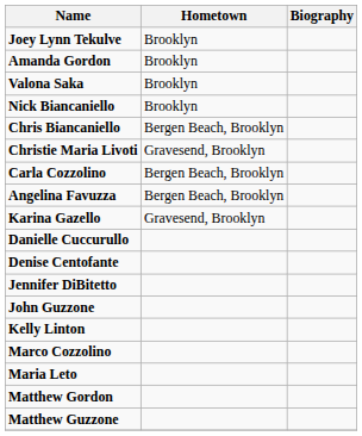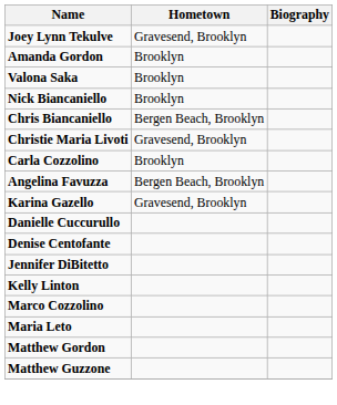 <table class="wikitable">
 <tr>
 <th>Name</th>
 <th>Hometown</th>
 <th>Biography</th>
 </tr>
 <tr>
 <td><strong>Joey Lynn Tekulve</strong></td>
-<td>Brooklyn</td>
+<td>Gravesend, Brooklyn</td>
 <td></td>
 </tr>
 <tr>
 <td><strong>Amanda Gordon</strong></td>
 <td>Brooklyn</td>
 <td></td>
 </tr>
 <tr>
 <td><strong>Valona Saka</strong></td>
 <td>Brooklyn</td>
 <td></td>
 </tr>
 <tr>
 <td><strong>Nick Biancaniello</strong></td>
 <td>Brooklyn</td>
 <td></td>
 </tr>
 <tr>
 <td><strong>Chris Biancaniello</strong></td>
 <td>Bergen Beach, Brooklyn</td>
 <td></td>
 </tr>
 <tr>
 <td><strong>Christie Maria Livoti</strong></td>
 <td>Gravesend, Brooklyn</td>
 <td></td>
 </tr>
 <tr>
 <td><strong>Carla Cozzolino</strong></td>
-<td>Bergen Beach, Brooklyn</td>
+<td>Brooklyn</td>
 <td></td>
 </tr>
 <tr>
 <td><strong>Angelina Favuzza</strong></td>
 <td>Bergen Beach, Brooklyn</td>
 <td></td>
 </tr>
 <tr>
 <td><strong>Karina Gazello</strong></td>
 <td>Gravesend, Brooklyn</td>
 <td></td>
 </tr>
 <tr>
 <td><strong>Danielle Cuccurullo</strong></td>
 <td></td>
 <td></td>
 </tr>
 <tr>
 <td><strong>Denise Centofante</strong></td>
 <td></td>
 <td></td>
 </tr>
 <tr>
 <td><strong>Jennifer DiBitetto</strong></td>
-<td></td>
-<td></td>
-</tr>
-<tr>
-<td><strong>John Guzzone</strong></td>
 <td></td>
 <td></td>
 </tr>
 <tr>
 <td><strong>Kelly Linton</strong></td>
 <td></td>
 <td></td>
 </tr>
 <tr>
 <td><strong>Marco Cozzolino</strong></td>
 <td></td>
 <td></td>
 </tr>
 <tr>
 <td><strong>Maria Leto</strong></td>
 <td></td>
 <td></td>
 </tr>
 <tr>
 <td><strong>Matthew Gordon</strong></td>
 <td></td>
 <td></td>
 </tr>
 <tr>
 <td><strong>Matthew Guzzone</strong></td>
 <td></td>
 <td></td>
 </tr>
 <tr>
 </tr>
 </table>
